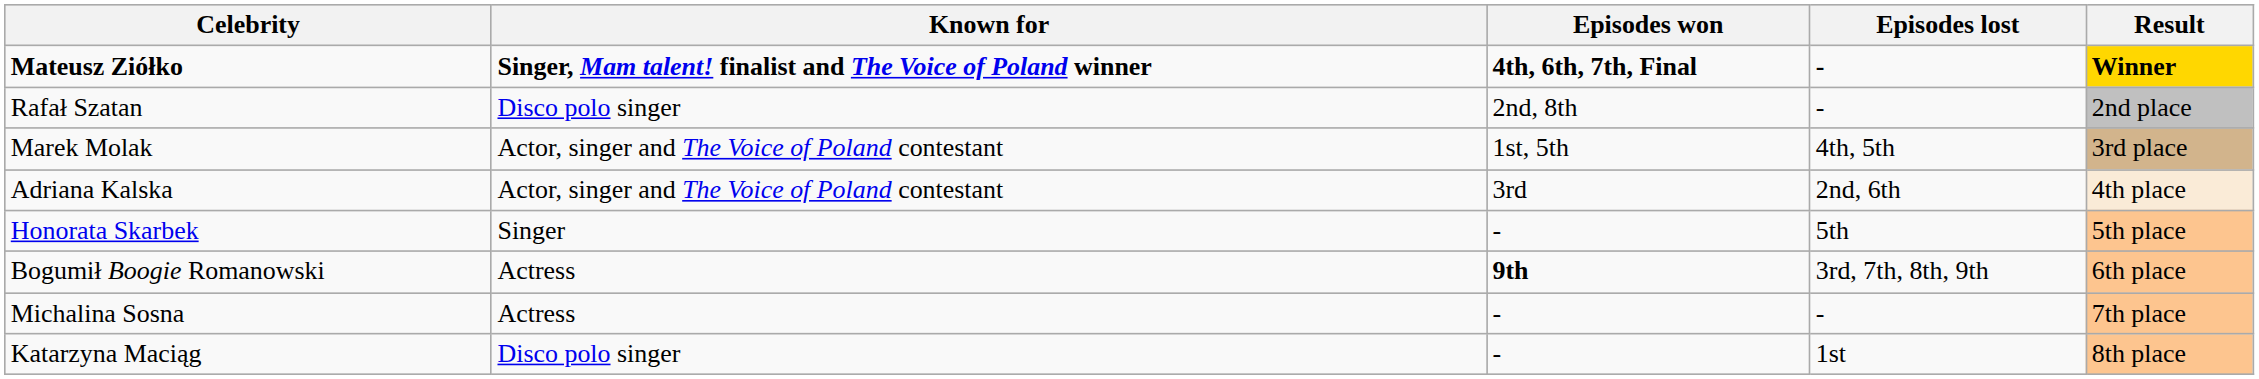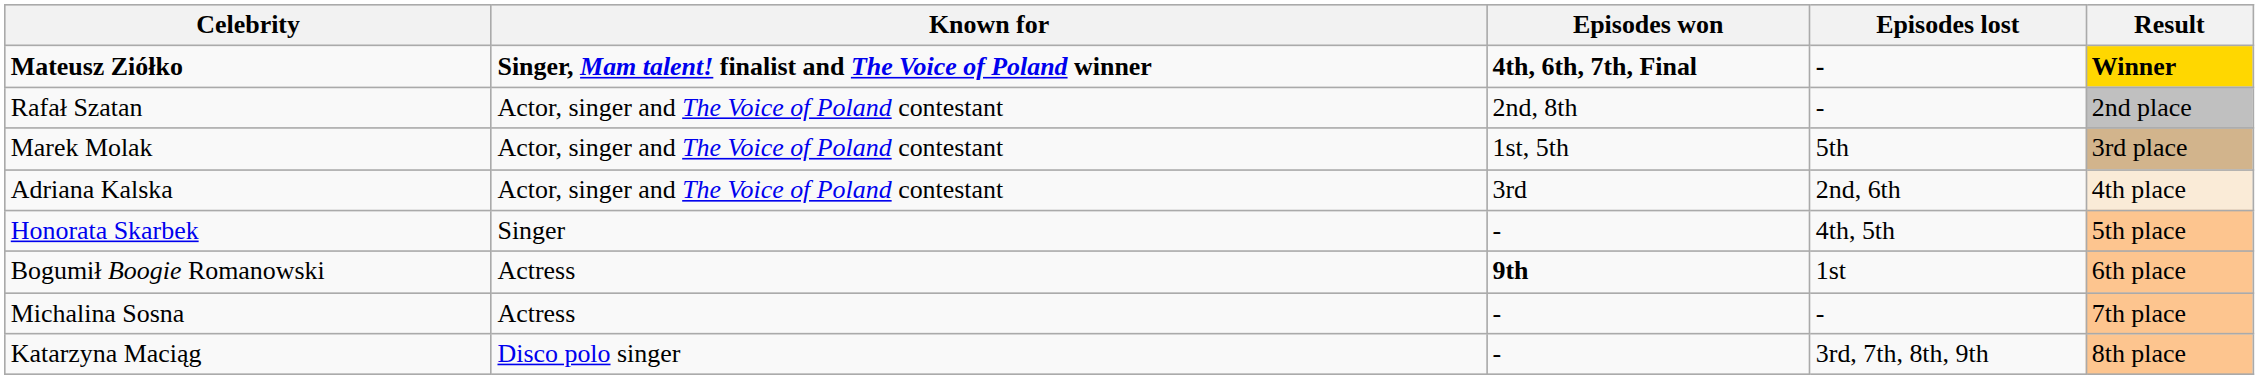 <table class="wikitable" style="width:70%;">
 <tr>
 <th>Celebrity</th>
 <th>Known for</th>
 <th>Episodes won</th>
 <th>Episodes lost</th>
 <th>Result</th>
 </tr>
 <tr>
 <td><strong>Mateusz Ziółko</strong></td>
 <td><strong>Singer, <em><a href='#'>Mam talent!</a></em> finalist and <em><a href='#'>The Voice of Poland</a></em> winner</strong></td>
 <td><strong>4th, 6th, 7th, Final</strong></td>
 <td><strong>-</strong></td>
 <td style="background:gold;"><strong>Winner</strong></td>
 </tr>
 <tr>
 <td>Rafał Szatan</td>
-<td><a href='#'>Disco polo</a> singer</td>
+<td>Actor, singer and <em><a href='#'>The Voice of Poland</a></em> contestant</td>
 <td>2nd, 8th</td>
 <td>-</td>
 <td style="background:silver;">2nd place</td>
 </tr>
 <tr>
 <td>Marek Molak</td>
 <td>Actor, singer and <em><a href='#'>The Voice of Poland</a></em> contestant</td>
 <td>1st, 5th</td>
-<td>4th, 5th</td>
+<td>5th</td>
 <td style="background:tan;">3rd place</td>
 </tr>
 <tr>
 <td>Adriana Kalska</td>
 <td>Actor, singer and <em><a href='#'>The Voice of Poland</a></em> contestant</td>
 <td>3rd</td>
 <td>2nd, 6th</td>
 <td style="background:antiquewhite;">4th place</td>
 </tr>
 <tr>
 <td><a href='#'>Honorata Skarbek</a></td>
 <td>Singer</td>
 <td>-</td>
-<td>5th</td>
+<td>4th, 5th</td>
 <td style="background:#fdc58f;">5th place</td>
 </tr>
 <tr>
 <td>Bogumił <em>Boogie</em> Romanowski</td>
 <td>Actress</td>
 <td><strong>9th</strong></td>
-<td>3rd, 7th, 8th, 9th</td>
+<td>1st</td>
 <td style="background:#fdc58f;">6th place</td>
 </tr>
 <tr>
 <td>Michalina Sosna</td>
 <td>Actress</td>
 <td>-</td>
 <td>-</td>
 <td style="background:#fdc58f;">7th place</td>
 </tr>
 <tr>
 <td>Katarzyna Maciąg</td>
 <td><a href='#'>Disco polo</a> singer</td>
 <td>-</td>
-<td>1st</td>
+<td>3rd, 7th, 8th, 9th</td>
 <td style="background:#fdc58f;">8th place</td>
 </tr>
 </table>
